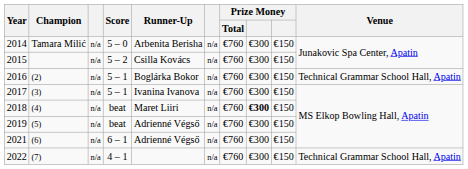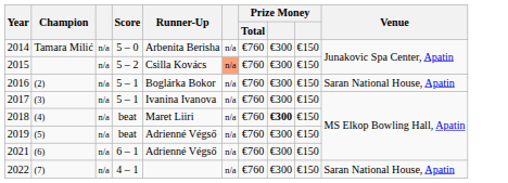 <table class="wikitable sortable">
 <tr>
 <th rowspan=2>Year</th>
 <th rowspan=2>Champion</th>
 <th rowspan=2></th>
 <th rowspan=2>Score</th>
 <th rowspan=2>Runner-Up</th>
 <th rowspan=2></th>
 <th colspan=3>Prize Money</th>
 <th rowspan=2>Venue</th>
 </tr>
 <tr>
 <th>Total</th>
 <th></th>
 <th></th>
 </tr>
 <tr>
 <td>2014</td>
 <td> Tamara Milić</td>
 <td align=center><small><span>n/a</span></small></td>
 <td align=center>5 – 0</td>
 <td> Arbenita Berisha</td>
 <td align=center><small><span>n/a</span></small></td>
 <td align=center>€760</td>
 <td align=center>€300</td>
 <td align=center>€150</td>
 <td rowspan=2>Junakovic Spa Center, <a href='#'>Apatin</a></td>
 </tr>
 <tr>
 <td>2015</td>
 <td></td>
 <td align=center><small><span>n/a</span></small></td>
 <td align=center>5 – 2</td>
 <td> Csilla Kovács</td>
-<td align=center><small><span>n/a</span></small></td>
+<td align=center style="background: lightsalmon;"><small><span>n/a</span></small></td>
 <td align=center>€760</td>
 <td align=center>€300</td>
 <td align=center>€150</td>
 </tr>
 <tr>
 <td>2016</td>
 <td> <small>(2)</small></td>
 <td align=center><small><span>n/a</span></small></td>
 <td align=center>5 – 1</td>
 <td> Boglárka Bokor</td>
 <td align=center><small><span>n/a</span></small></td>
 <td align=center>€760</td>
 <td align=center>€300</td>
 <td align=center>€150</td>
-<td>Technical Grammar School Hall, <a href='#'>Apatin</a></td>
+<td>Saran National House, <a href='#'>Apatin</a></td>
 </tr>
 <tr>
 <td>2017</td>
 <td> <small>(3)</small></td>
 <td align=center><small><span>n/a</span></small></td>
 <td align=center>5 – 1</td>
 <td> Ivanina Ivanova</td>
 <td align=center><small><span>n/a</span></small></td>
 <td align=center>€760</td>
 <td align=center>€300</td>
 <td align=center>€150</td>
 <td rowspan=4>MS Elkop Bowling Hall, <a href='#'>Apatin</a></td>
 </tr>
 <tr>
 <td>2018</td>
 <td> <small>(4)</small></td>
 <td align=center><small><span>n/a</span></small></td>
 <td align=center>beat</td>
 <td> Maret Liiri</td>
 <td align=center><small><span>n/a</span></small></td>
 <td align=center>€760</td>
 <td align=center><strong>€300</strong></td>
 <td align=center>€150</td>
 </tr>
 <tr>
 <td>2019</td>
 <td> <small>(5)</small></td>
 <td align=center><small><span>n/a</span></small></td>
 <td align=center>beat</td>
 <td> Adrienné Végső</td>
 <td align=center><small><span>n/a</span></small></td>
 <td align=center>€760</td>
 <td align=center>€300</td>
 <td align=center>€150</td>
 </tr>
 <tr>
 <td>2021</td>
 <td> <small>(6)</small></td>
 <td align=center><small><span>n/a</span></small></td>
 <td align=center>6 – 1</td>
 <td> Adrienné Végső</td>
 <td align=center><small><span>n/a</span></small></td>
 <td align=center>€760</td>
 <td align=center>€300</td>
 <td align=center>€150</td>
 </tr>
 <tr>
 <td>2022</td>
 <td> <small>(7)</small></td>
 <td align=center><small><span>n/a</span></small></td>
 <td align=center>4 – 1</td>
 <td></td>
 <td align=center><small><span>n/a</span></small></td>
 <td align=center>€760</td>
 <td align=center>€300</td>
 <td align=center>€150</td>
-<td>Technical Grammar School Hall, <a href='#'>Apatin</a></td>
+<td>Saran National House, <a href='#'>Apatin</a></td>
 </tr>
 </table>
